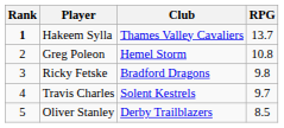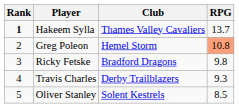 <table class="wikitable" style="text-align:center">
 <tr>
 <th>Rank</th>
 <th>Player</th>
 <th>Club</th>
 <th>RPG</th>
 </tr>
 <tr>
 <td rowspan="1"><strong>1</strong></td>
 <td align="left"> Hakeem Sylla</td>
 <td align="left"><a href='#'>Thames Valley Cavaliers</a></td>
 <td rowspan="1">13.7</td>
 </tr>
 <tr>
 <td rowspan="1">2</td>
 <td align="left"> Greg Poleon</td>
 <td align="left"><a href='#'>Hemel Storm</a></td>
-<td rowspan="1">10.8</td>
+<td rowspan="1" style="background: lightsalmon;">10.8</td>
 </tr>
 <tr>
 <td rowspan="1">3</td>
 <td align="left"> Ricky Fetske</td>
 <td align="left"><a href='#'>Bradford Dragons</a></td>
 <td rowspan="1">9.8</td>
 </tr>
 <tr>
 <td rowspan="1">4</td>
 <td align="left"> Travis Charles</td>
-<td align="left"><a href='#'>Solent Kestrels</a></td>
-<td rowspan="1">9.7</td>
+<td align="left"><a href='#'>Derby Trailblazers</a></td>
+<td rowspan="1">9.3</td>
 </tr>
 <tr>
 <td rowspan="1">5</td>
 <td align="left"> Oliver Stanley</td>
-<td align="left"><a href='#'>Derby Trailblazers</a></td>
+<td align="left"><a href='#'>Solent Kestrels</a></td>
 <td rowspan="1">8.5</td>
 </tr>
 </table>
